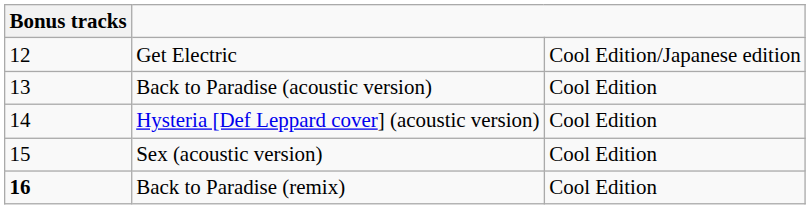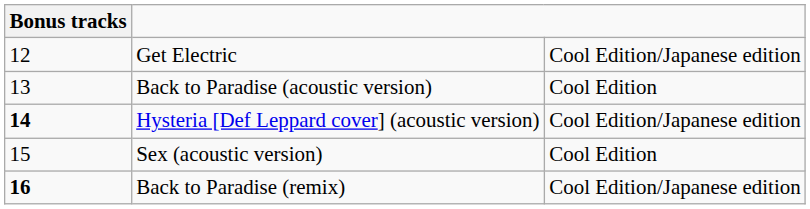 <table class="wikitable collapsible collapsed">
 <tr>
 <th>Bonus tracks</th>
 </tr>
 <tr>
 <td>12</td>
 <td>Get Electric</td>
 <td>Cool Edition/Japanese edition</td>
 </tr>
 <tr>
 <td>13</td>
 <td>Back to Paradise (acoustic version)</td>
 <td>Cool Edition</td>
 </tr>
 <tr>
-<td>14</td>
+<td><strong>14</strong></td>
 <td><a href='#'>Hysteria [Def Leppard cover</a>] (acoustic version)</td>
-<td>Cool Edition</td>
+<td>Cool Edition/Japanese edition</td>
 </tr>
 <tr>
 <td>15</td>
 <td>Sex (acoustic version)</td>
 <td>Cool Edition</td>
 </tr>
 <tr>
 <td><strong>16</strong></td>
 <td>Back to Paradise (remix)</td>
-<td>Cool Edition</td>
+<td>Cool Edition/Japanese edition</td>
 </tr>
 </table>
